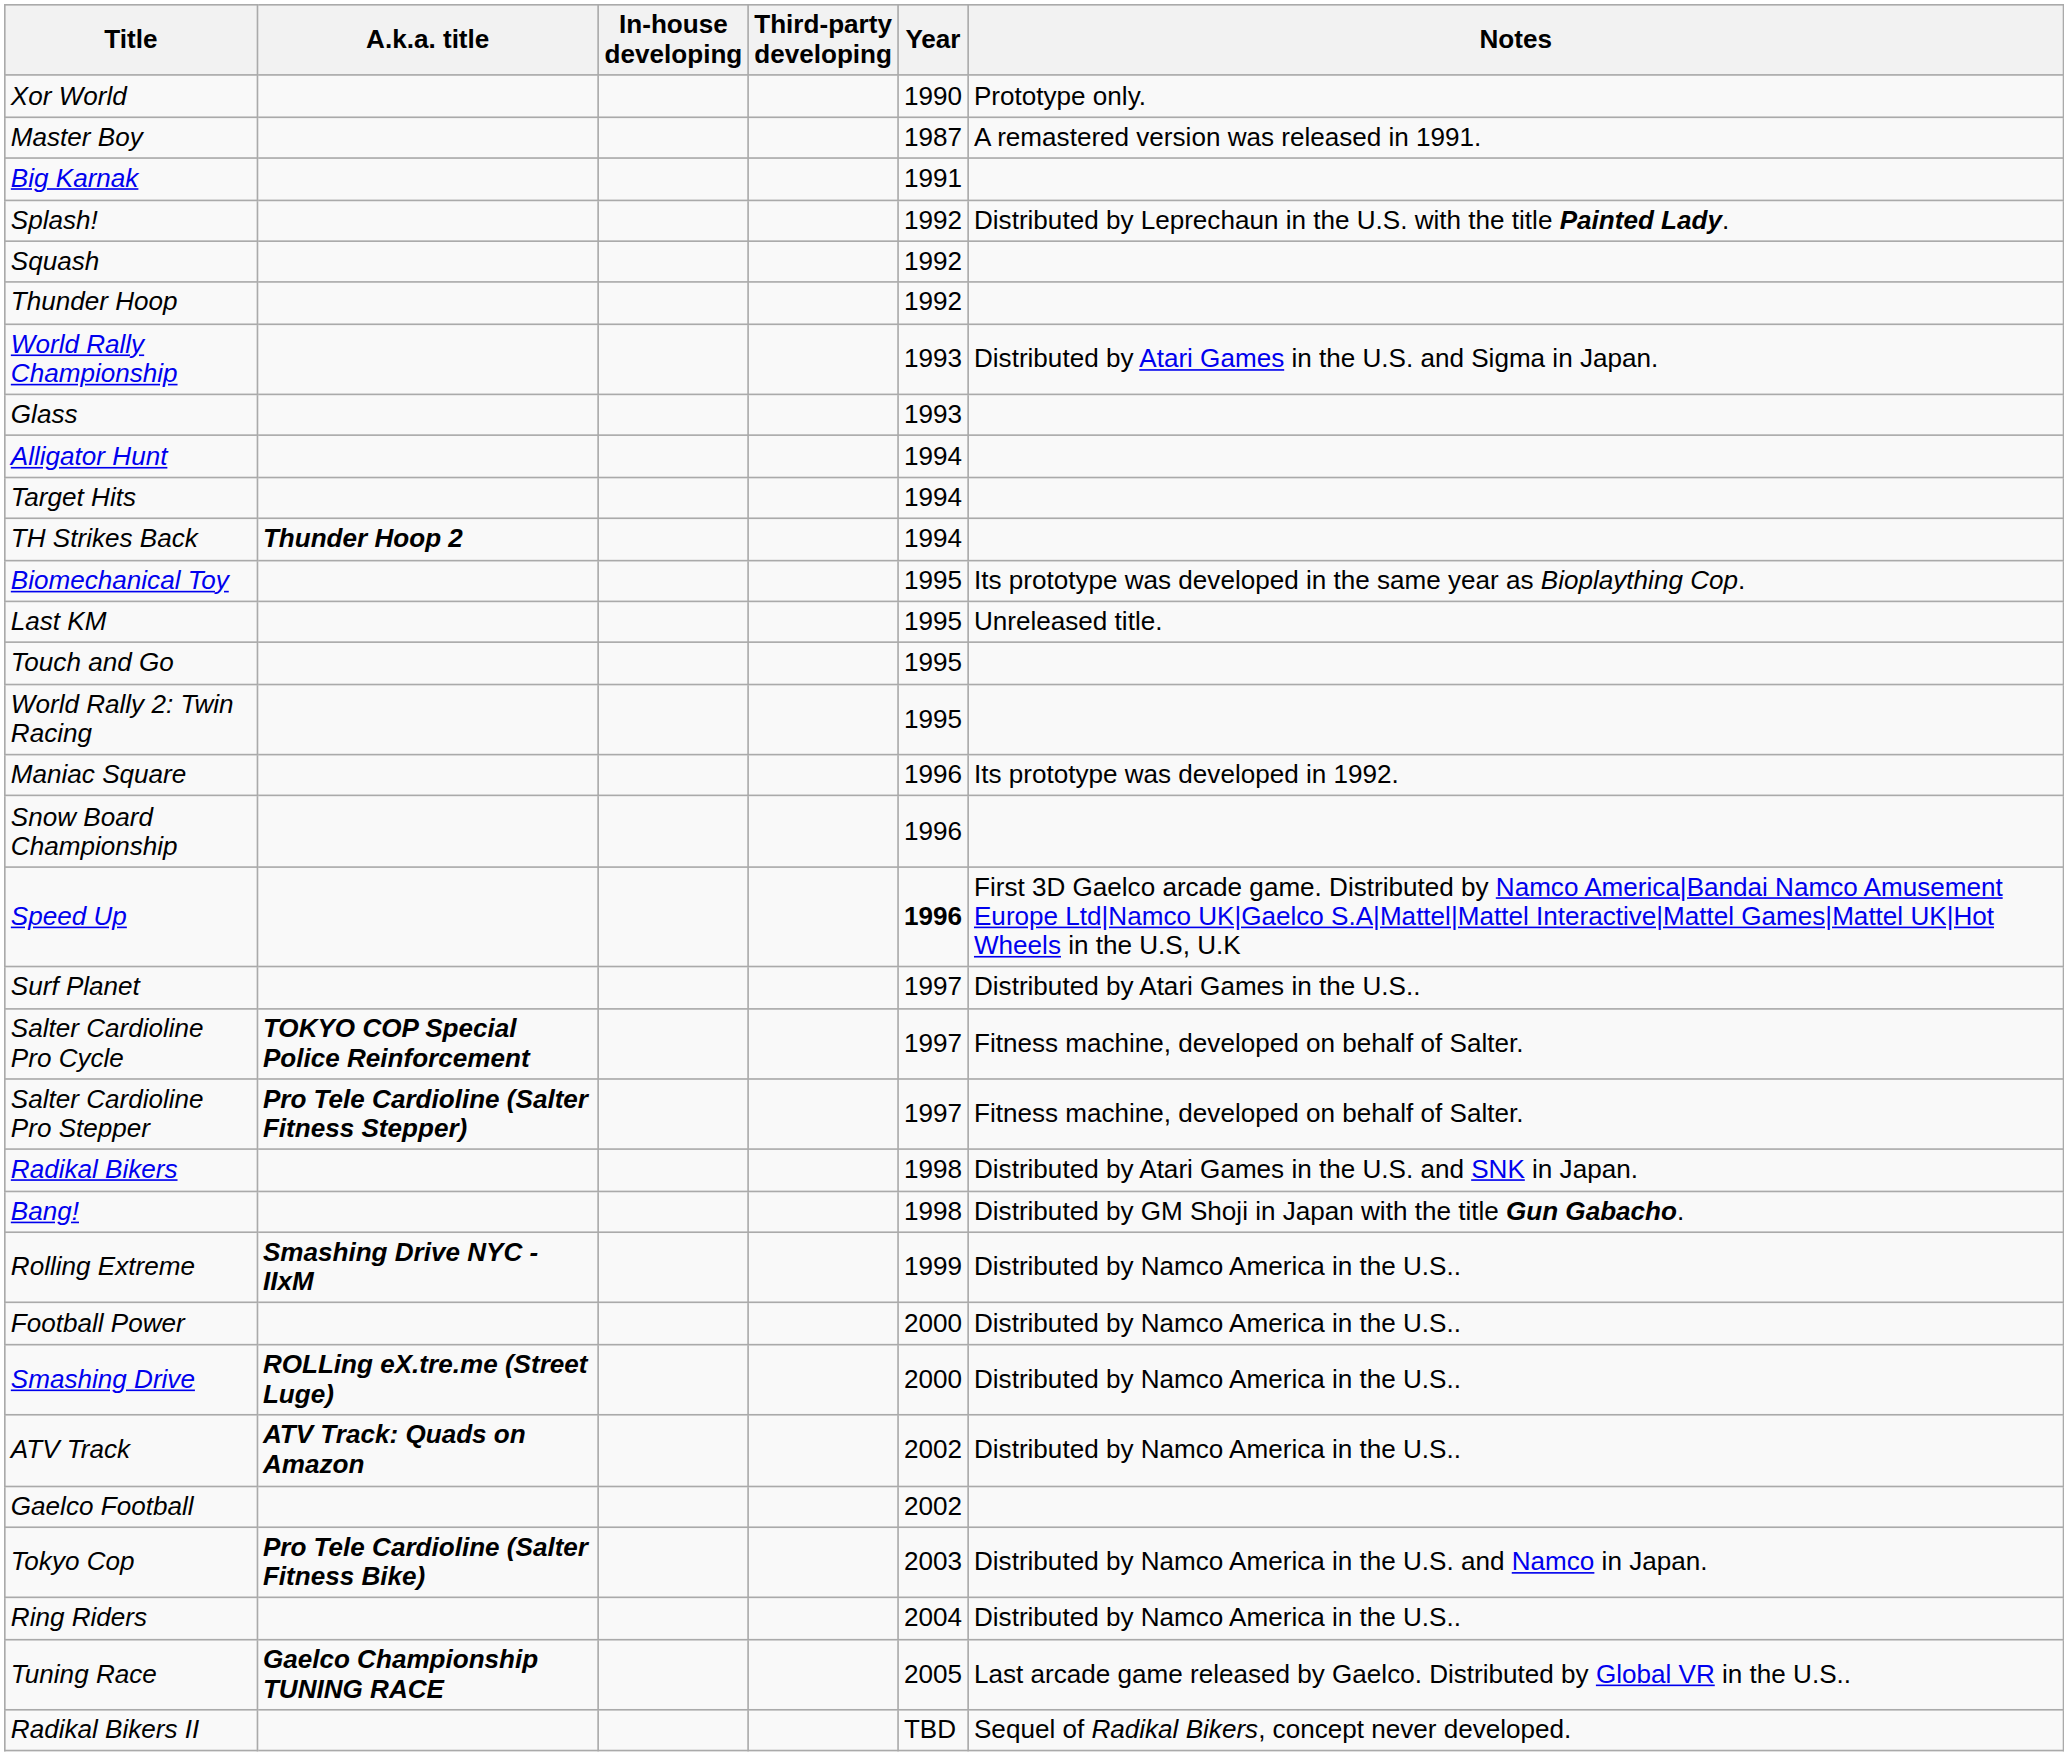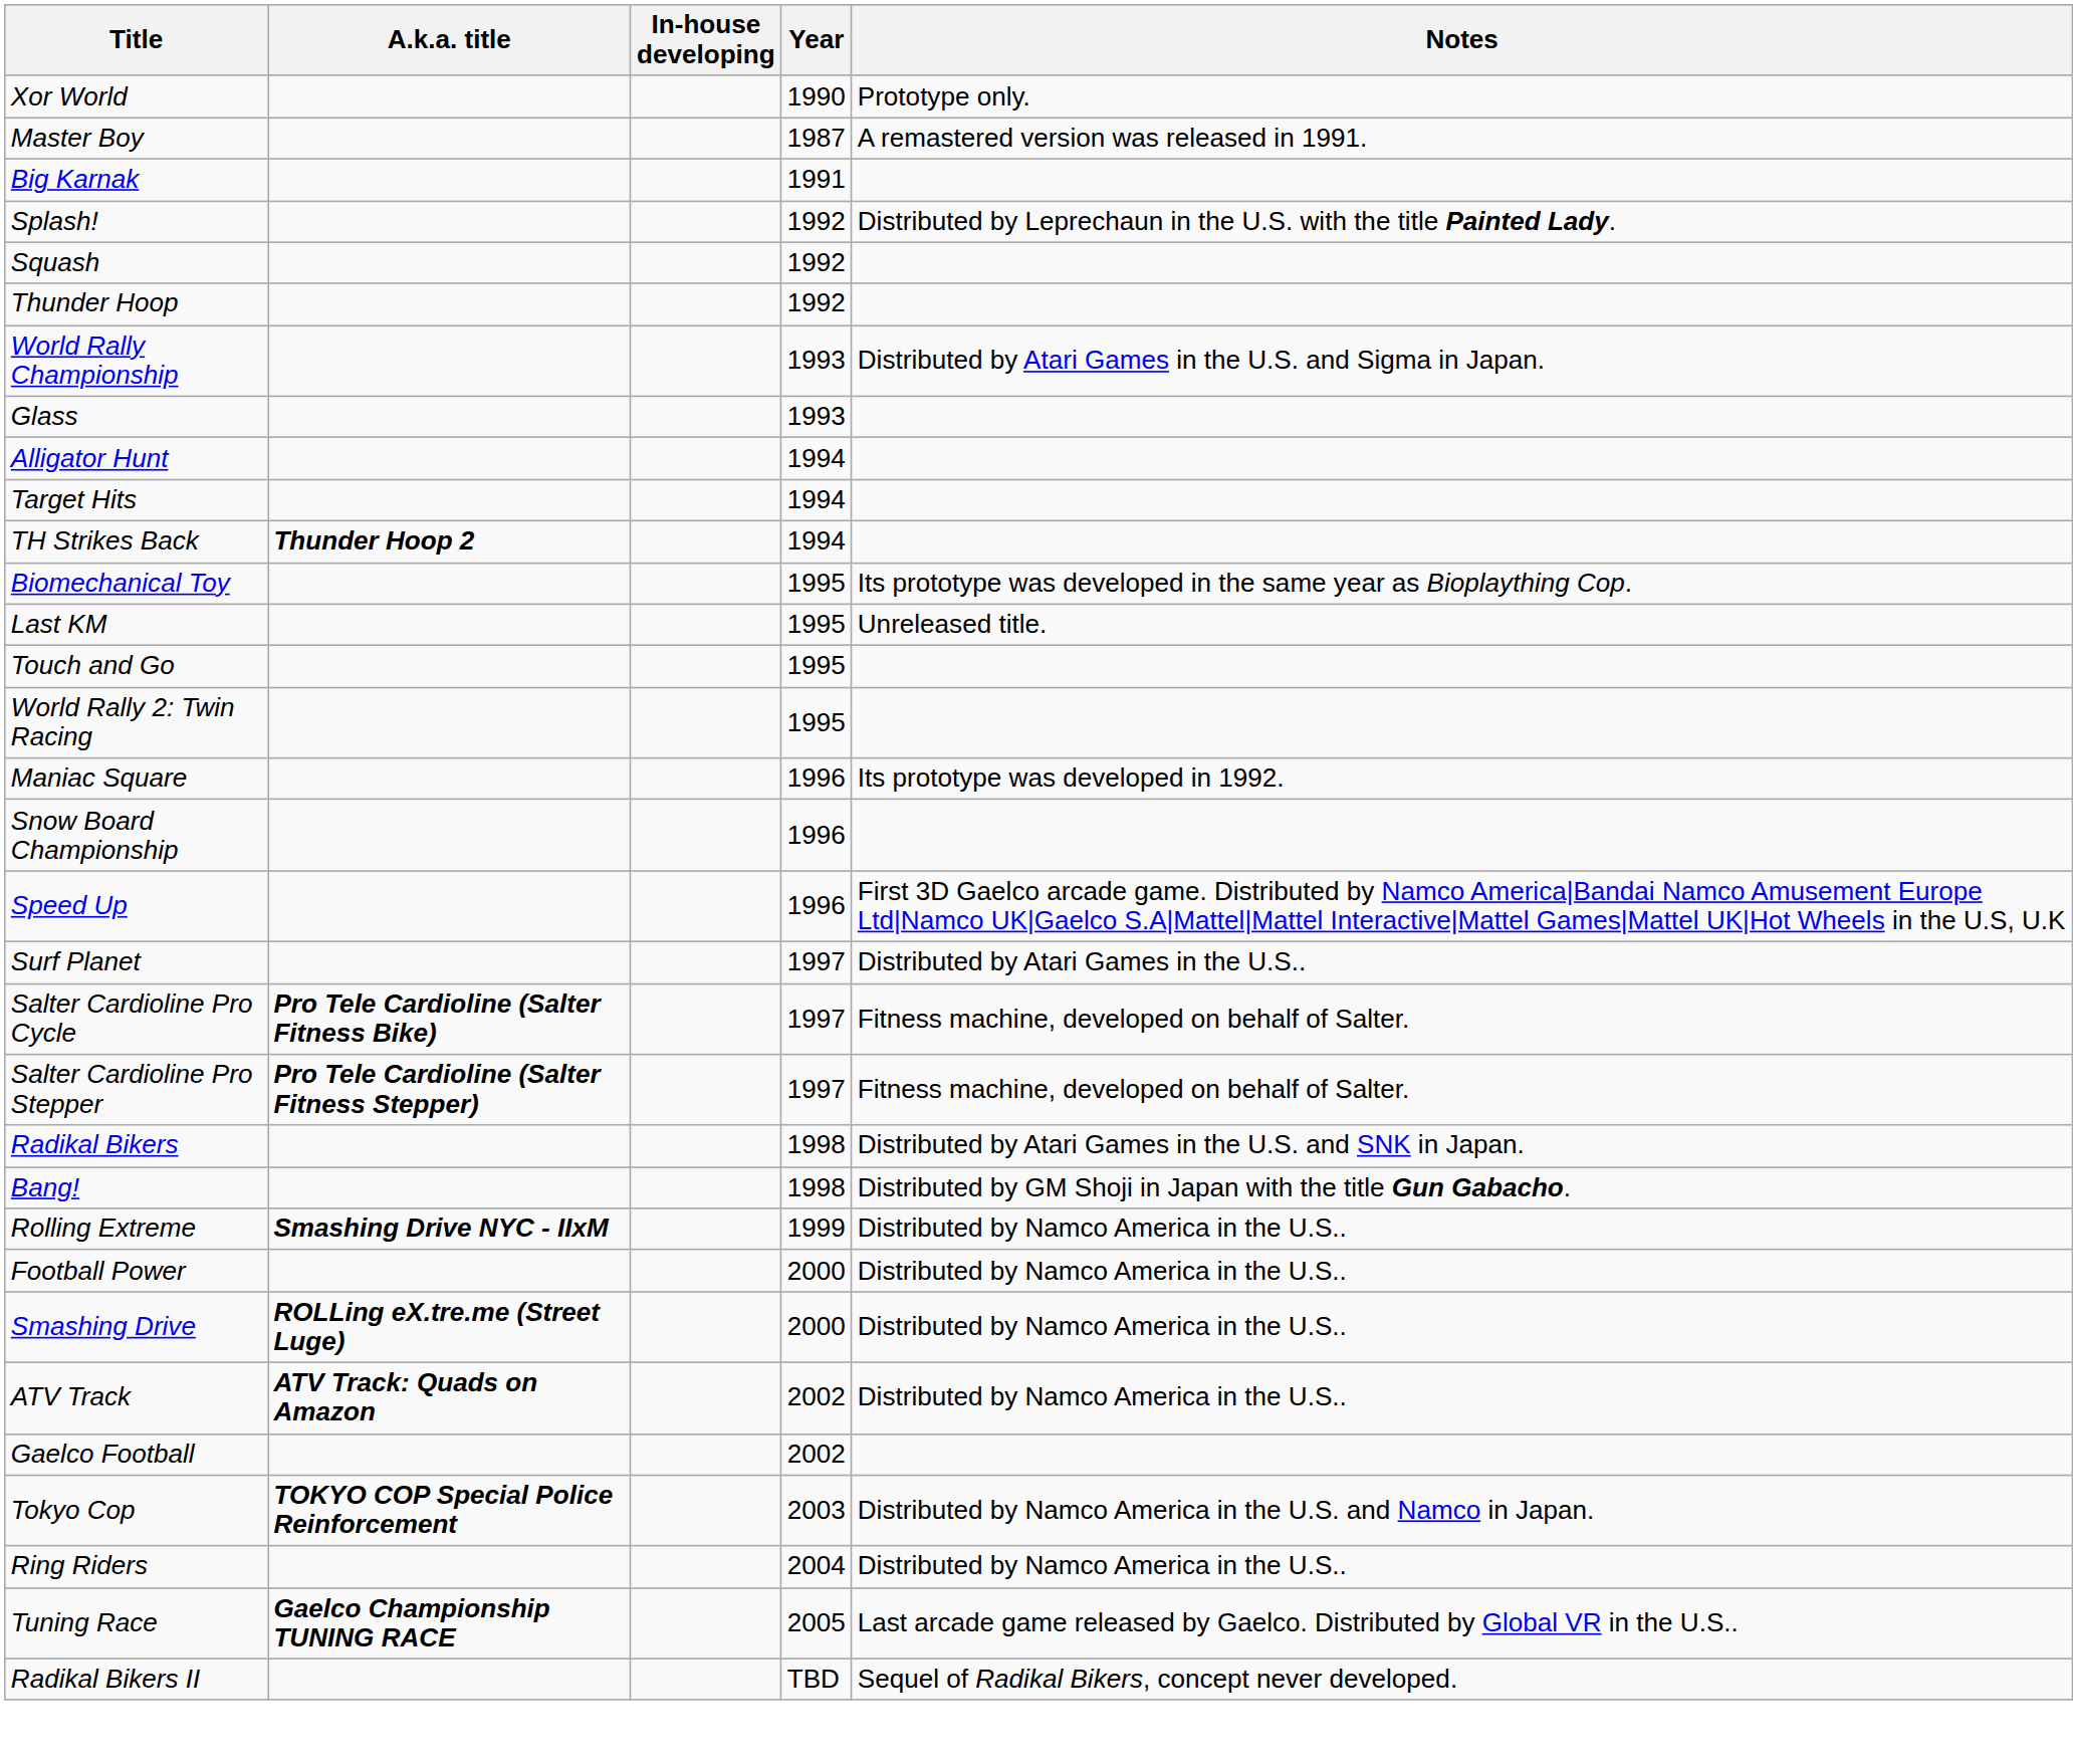 <table class="wikitable sortable" style="width:100%; style="width:100%;" table-layout: fixed;" |>
 <tr>
 <th scope="col">Title</th>
 <th scope="col">A.k.a. title</th>
 <th scope="col">In-house<br>developing</th>
-<th scope="col">Third-party<br>developing</th>
 <th scope="col">Year</th>
 <th scope="col">Notes</th>
 </tr>
 <tr>
 <td><em>Xor World</em></td>
-<td></td>
 <td></td>
 <td></td>
 <td>1990</td>
 <td>Prototype only.</td>
 </tr>
 <tr>
 <td><em>Master Boy</em></td>
 <td></td>
 <td></td>
-<td></td>
 <td>1987</td>
 <td>A remastered version was released in 1991.</td>
 </tr>
 <tr>
 <td><em><a href='#'>Big Karnak</a></em></td>
-<td></td>
 <td></td>
 <td></td>
 <td>1991</td>
 <td></td>
 </tr>
 <tr>
 <td><em>Splash!</em></td>
 <td></td>
 <td></td>
-<td></td>
 <td>1992</td>
 <td>Distributed by Leprechaun in the U.S. with the title <strong><em>Painted Lady</em></strong>.</td>
 </tr>
 <tr>
 <td><em>Squash</em></td>
-<td></td>
 <td></td>
 <td></td>
 <td>1992</td>
 <td></td>
 </tr>
 <tr>
 <td><em>Thunder Hoop</em></td>
 <td></td>
 <td></td>
-<td></td>
 <td>1992</td>
 <td></td>
 </tr>
 <tr>
 <td><em><a href='#'>World Rally Championship</a></em></td>
-<td></td>
 <td></td>
 <td></td>
 <td>1993</td>
 <td>Distributed by <a href='#'>Atari Games</a> in the U.S. and Sigma in Japan.</td>
 </tr>
 <tr>
 <td><em>Glass</em></td>
 <td></td>
 <td></td>
-<td></td>
 <td>1993</td>
 <td></td>
 </tr>
 <tr>
 <td><em><a href='#'>Alligator Hunt</a></em></td>
-<td></td>
 <td></td>
 <td></td>
 <td>1994</td>
 <td></td>
 </tr>
 <tr>
 <td><em>Target Hits</em></td>
 <td></td>
 <td></td>
-<td></td>
 <td>1994</td>
 <td></td>
 </tr>
 <tr>
 <td><em>TH Strikes Back</em></td>
 <td><strong><em>Thunder Hoop 2</em></strong></td>
 <td></td>
-<td></td>
 <td>1994</td>
 <td></td>
 </tr>
 <tr>
 <td><em><a href='#'>Biomechanical Toy</a></em></td>
-<td></td>
 <td></td>
 <td></td>
 <td>1995</td>
 <td>Its prototype was developed in the same year as <em>Bioplaything Cop</em>.</td>
 </tr>
 <tr>
 <td><em>Last KM</em></td>
 <td></td>
 <td></td>
-<td></td>
 <td>1995</td>
 <td>Unreleased title.</td>
 </tr>
 <tr>
 <td><em>Touch and Go</em></td>
-<td></td>
 <td></td>
 <td></td>
 <td>1995</td>
 <td></td>
 </tr>
 <tr>
 <td><em>World Rally 2: Twin Racing</em></td>
 <td></td>
 <td></td>
-<td></td>
 <td>1995</td>
 <td></td>
 </tr>
 <tr>
 <td><em>Maniac Square</em></td>
-<td></td>
 <td></td>
 <td></td>
 <td>1996</td>
 <td>Its prototype was developed in 1992.</td>
 </tr>
 <tr>
 <td><em>Snow Board Championship</em></td>
 <td></td>
 <td></td>
-<td></td>
 <td>1996</td>
 <td></td>
 </tr>
 <tr>
 <td><em><a href='#'>Speed Up</a></em></td>
 <td></td>
 <td></td>
-<td></td>
-<td><strong>1996</strong></td>
+<td>1996</td>
 <td>First 3D Gaelco arcade game. Distributed by <a href='#'>Namco America|Bandai Namco Amusement Europe Ltd|Namco UK|Gaelco S.A|Mattel|Mattel Interactive|Mattel Games|Mattel UK|Hot Wheels</a> in the U.S, U.K</td>
 </tr>
 <tr>
 <td><em>Surf Planet</em></td>
-<td></td>
 <td></td>
 <td></td>
 <td>1997</td>
 <td>Distributed by Atari Games in the U.S..</td>
 </tr>
 <tr>
 <td><em>Salter Cardioline Pro Cycle</em></td>
-<td><strong><em>TOKYO COP Special Police Reinforcement</em></strong></td>
-<td></td>
+<td><strong><em>Pro Tele Cardioline (Salter Fitness Bike)</em></strong></td>
 <td></td>
 <td>1997</td>
 <td>Fitness machine, developed on behalf of Salter.</td>
 </tr>
 <tr>
 <td><em>Salter Cardioline Pro Stepper</em></td>
 <td><strong><em>Pro Tele Cardioline (Salter Fitness Stepper)</em></strong></td>
 <td></td>
-<td></td>
 <td>1997</td>
 <td>Fitness machine, developed on behalf of Salter.</td>
 </tr>
 <tr>
 <td><em><a href='#'>Radikal Bikers</a></em></td>
-<td></td>
 <td></td>
 <td></td>
 <td>1998</td>
 <td>Distributed by Atari Games in the U.S. and <a href='#'>SNK</a> in Japan.</td>
 </tr>
 <tr>
 <td><em><a href='#'>Bang!</a></em></td>
 <td></td>
 <td></td>
-<td></td>
 <td>1998</td>
 <td>Distributed by GM Shoji in Japan with the title <strong><em>Gun Gabacho</em></strong>.</td>
 </tr>
 <tr>
 <td><em>Rolling Extreme</em></td>
 <td><strong><em>Smashing Drive NYC - IIxM</em></strong></td>
 <td></td>
-<td></td>
 <td>1999</td>
 <td>Distributed by Namco America in the U.S..</td>
 </tr>
 <tr>
 <td><em>Football Power</em></td>
-<td></td>
 <td></td>
 <td></td>
 <td>2000</td>
 <td>Distributed by Namco America in the U.S..</td>
 </tr>
 <tr>
 <td><em><a href='#'>Smashing Drive</a></em></td>
 <td><strong><em>ROLLing eX.tre.me (Street Luge)</em></strong></td>
 <td></td>
-<td></td>
 <td>2000</td>
 <td>Distributed by Namco America in the U.S..</td>
 </tr>
 <tr>
 <td><em>ATV Track</em></td>
 <td><strong><em>ATV Track: Quads on Amazon</em></strong></td>
-<td></td>
 <td></td>
 <td>2002</td>
 <td>Distributed by Namco America in the U.S..</td>
 </tr>
 <tr>
 <td><em>Gaelco Football</em></td>
 <td></td>
 <td></td>
-<td></td>
 <td>2002</td>
 <td></td>
 </tr>
 <tr>
 <td><em>Tokyo Cop</em></td>
-<td><strong><em>Pro Tele Cardioline (Salter Fitness Bike)</em></strong></td>
-<td></td>
+<td><strong><em>TOKYO COP Special Police Reinforcement</em></strong></td>
 <td></td>
 <td>2003</td>
 <td>Distributed by Namco America in the U.S. and <a href='#'>Namco</a> in Japan.</td>
 </tr>
 <tr>
 <td><em>Ring Riders</em></td>
-<td></td>
 <td></td>
 <td></td>
 <td>2004</td>
 <td>Distributed by Namco America in the U.S..</td>
 </tr>
 <tr>
 <td><em>Tuning Race</em></td>
 <td><strong><em>Gaelco Championship TUNING RACE</em></strong></td>
 <td></td>
-<td></td>
 <td>2005</td>
 <td>Last arcade game released by Gaelco. Distributed by <a href='#'>Global VR</a> in the U.S..</td>
 </tr>
 <tr>
 <td><em>Radikal Bikers II</em></td>
 <td></td>
 <td></td>
-<td></td>
 <td>TBD</td>
 <td>Sequel of <em>Radikal Bikers</em>, concept never developed.</td>
 </tr>
 </table>
